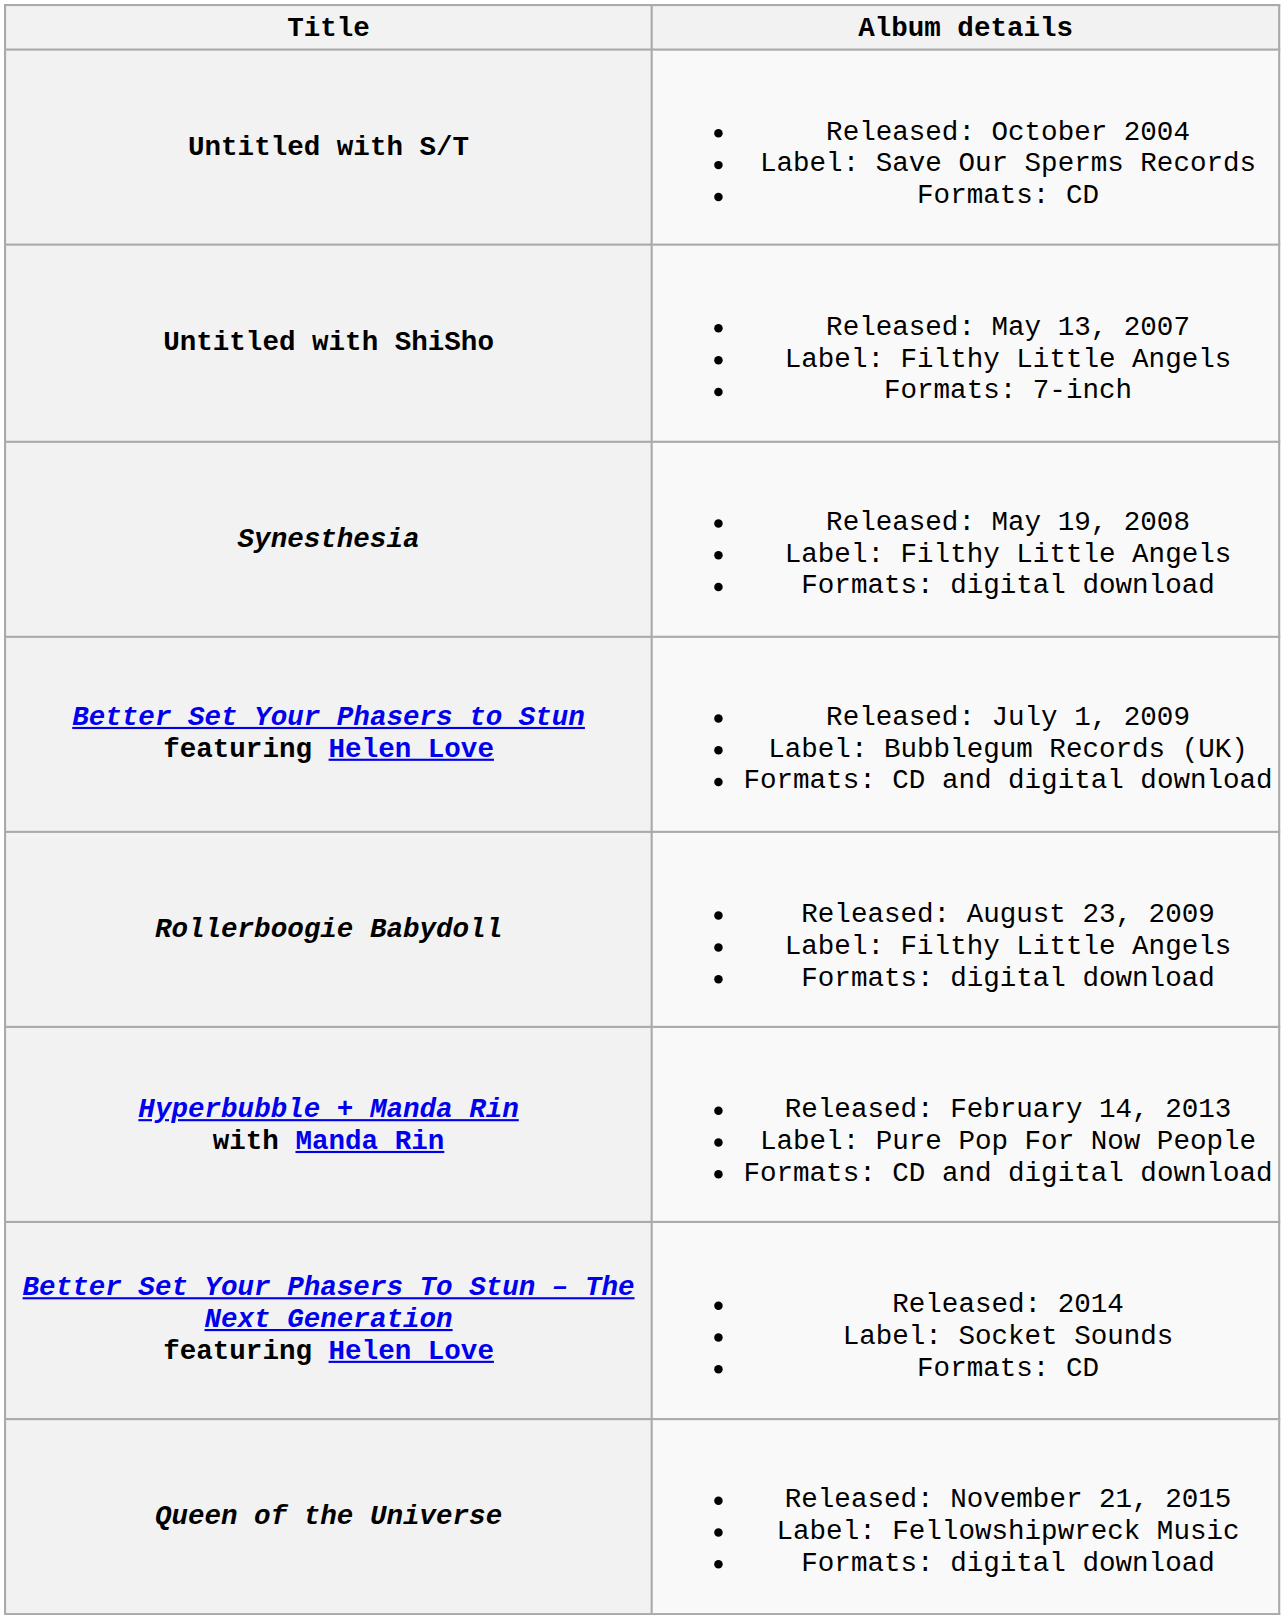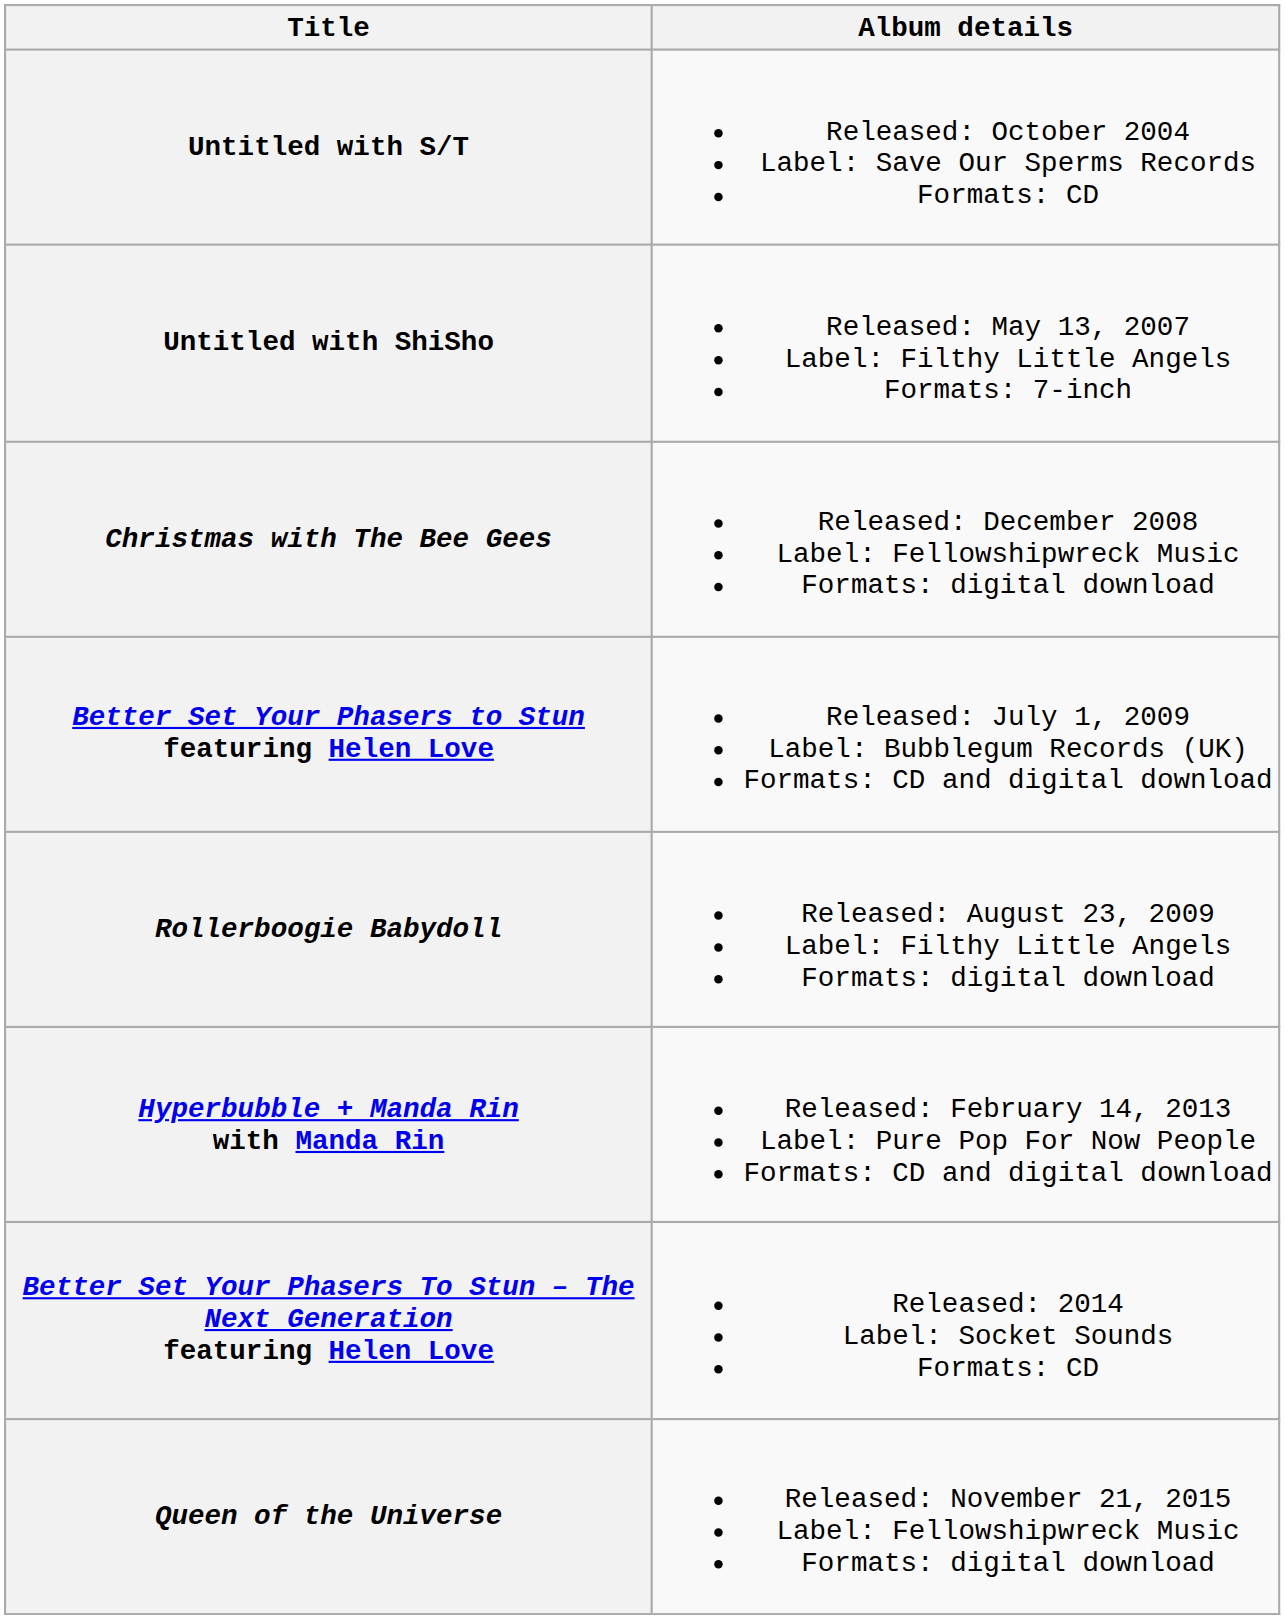 <table class="wikitable plainrowheaders" style="text-align:center; border:1">
 <tr>
 <th scope="col" style="width:23em;">Title</th>
 <th scope="col">Album details</th>
 </tr>
 <tr>
 <th scope="row">Untitled with S/T</th>
 <td><br><ul><li>Released: October 2004</li><li>Label: Save Our Sperms Records</li><li>Formats: CD</li></ul></td>
 </tr>
 <tr>
 <th scope="row">Untitled with ShiSho</th>
 <td><br><ul><li>Released: May 13, 2007</li><li>Label: Filthy Little Angels</li><li>Formats: 7-inch</li></ul></td>
 </tr>
 <tr>
-<th scope="row"><em>Synesthesia</em></th>
-<td><br><ul><li>Released: May 19, 2008</li><li>Label: Filthy Little Angels</li><li>Formats: digital download</li></ul></td>
+<th scope="row"><em>Christmas with The Bee Gees</em></th>
+<td><br><ul><li>Released: December 2008</li><li>Label: Fellowshipwreck Music</li><li>Formats: digital download</li></ul></td>
 </tr>
 <tr>
 <th scope="row"><em><a href='#'>Better Set Your Phasers to Stun</a></em><br>featuring <a href='#'>Helen Love</a></th>
 <td><br><ul><li>Released: July 1, 2009</li><li>Label: Bubblegum Records (UK)</li><li>Formats: CD and digital download</li></ul></td>
 </tr>
 <tr>
 <th scope="row"><em>Rollerboogie Babydoll</em></th>
 <td><br><ul><li>Released: August 23, 2009</li><li>Label: Filthy Little Angels</li><li>Formats: digital download</li></ul></td>
 </tr>
 <tr>
 <th scope="row"><em><a href='#'>Hyperbubble + Manda Rin</a></em><br>with <a href='#'>Manda Rin</a></th>
 <td><br><ul><li>Released: February 14, 2013</li><li>Label: Pure Pop For Now People</li><li>Formats: CD and digital download</li></ul></td>
 </tr>
 <tr>
 <th scope="row"><em><a href='#'>Better Set Your Phasers To Stun – The Next Generation</a></em><br>featuring <a href='#'>Helen Love</a></th>
 <td><br><ul><li>Released: 2014</li><li>Label: Socket Sounds</li><li>Formats: CD</li></ul></td>
 </tr>
 <tr>
 <th scope="row"><em>Queen of the Universe</em></th>
 <td><br><ul><li>Released: November 21, 2015</li><li>Label: Fellowshipwreck Music</li><li>Formats: digital download</li></ul></td>
 </tr>
 </table>
